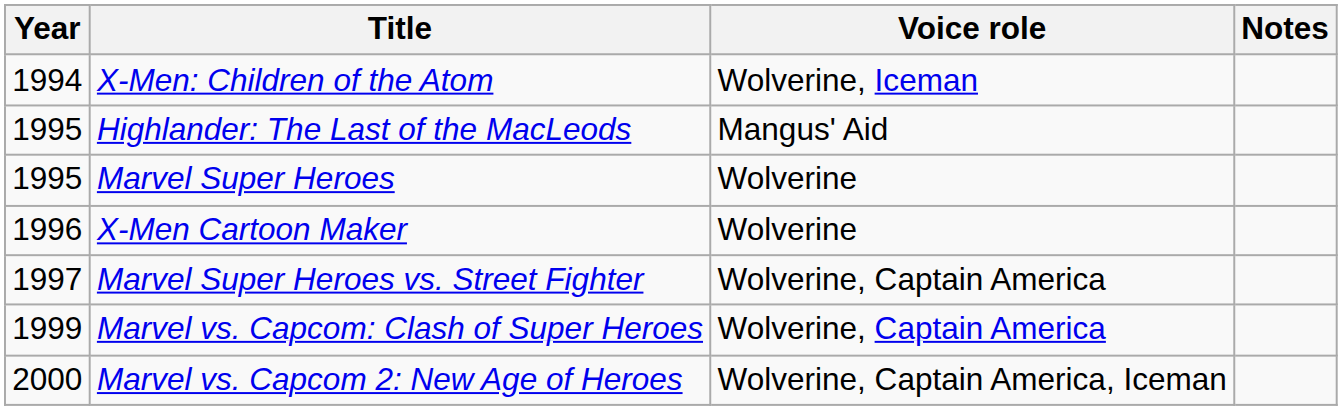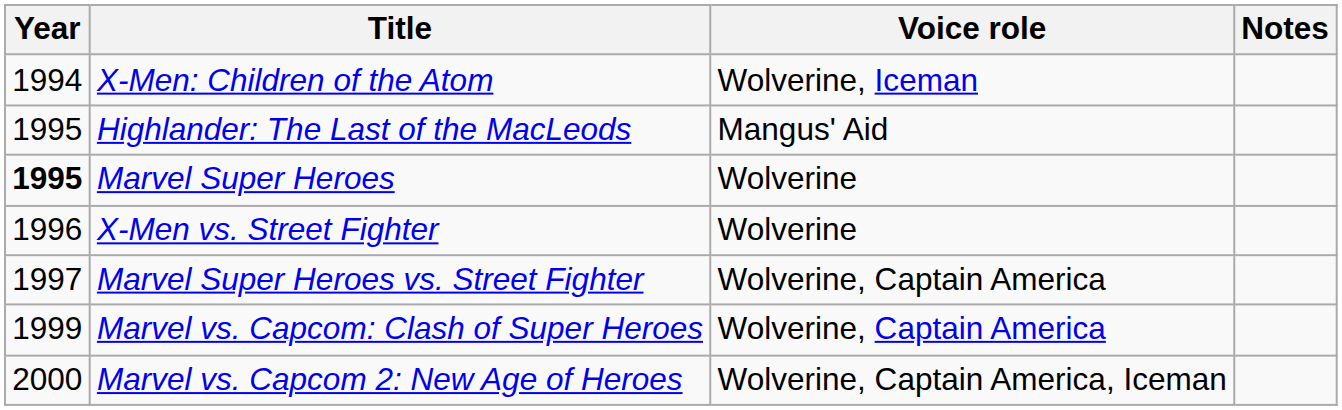 <table class="wikitable sortable">
 <tr>
 <th>Year</th>
 <th>Title</th>
 <th>Voice role</th>
 <th class="unsortable">Notes</th>
 </tr>
 <tr>
 <td>1994</td>
 <td><em><a href='#'>X-Men: Children of the Atom</a></em></td>
 <td>Wolverine, <a href='#'>Iceman</a></td>
 <td></td>
 </tr>
 <tr>
 <td>1995</td>
 <td><em><a href='#'>Highlander: The Last of the MacLeods</a></em></td>
 <td>Mangus' Aid</td>
 <td></td>
 </tr>
 <tr>
-<td>1995</td>
+<td><strong>1995</strong></td>
 <td><em><a href='#'>Marvel Super Heroes</a></em></td>
 <td>Wolverine</td>
 <td></td>
 </tr>
 <tr>
 <td>1996</td>
-<td><em><a href='#'>X-Men Cartoon Maker</a></em></td>
+<td><em><a href='#'>X-Men vs. Street Fighter</a></em></td>
 <td>Wolverine</td>
 <td></td>
 </tr>
 <tr>
 <td>1997</td>
 <td><em><a href='#'>Marvel Super Heroes vs. Street Fighter</a></em></td>
 <td>Wolverine, Captain America</td>
 <td></td>
 </tr>
 <tr>
 <td>1999</td>
 <td><em><a href='#'>Marvel vs. Capcom: Clash of Super Heroes</a></em></td>
 <td>Wolverine, <a href='#'>Captain America</a></td>
 <td></td>
 </tr>
 <tr>
 <td>2000</td>
 <td><em><a href='#'>Marvel vs. Capcom 2: New Age of Heroes</a></em></td>
 <td>Wolverine, Captain America, Iceman</td>
 <td></td>
 </tr>
 </table>
